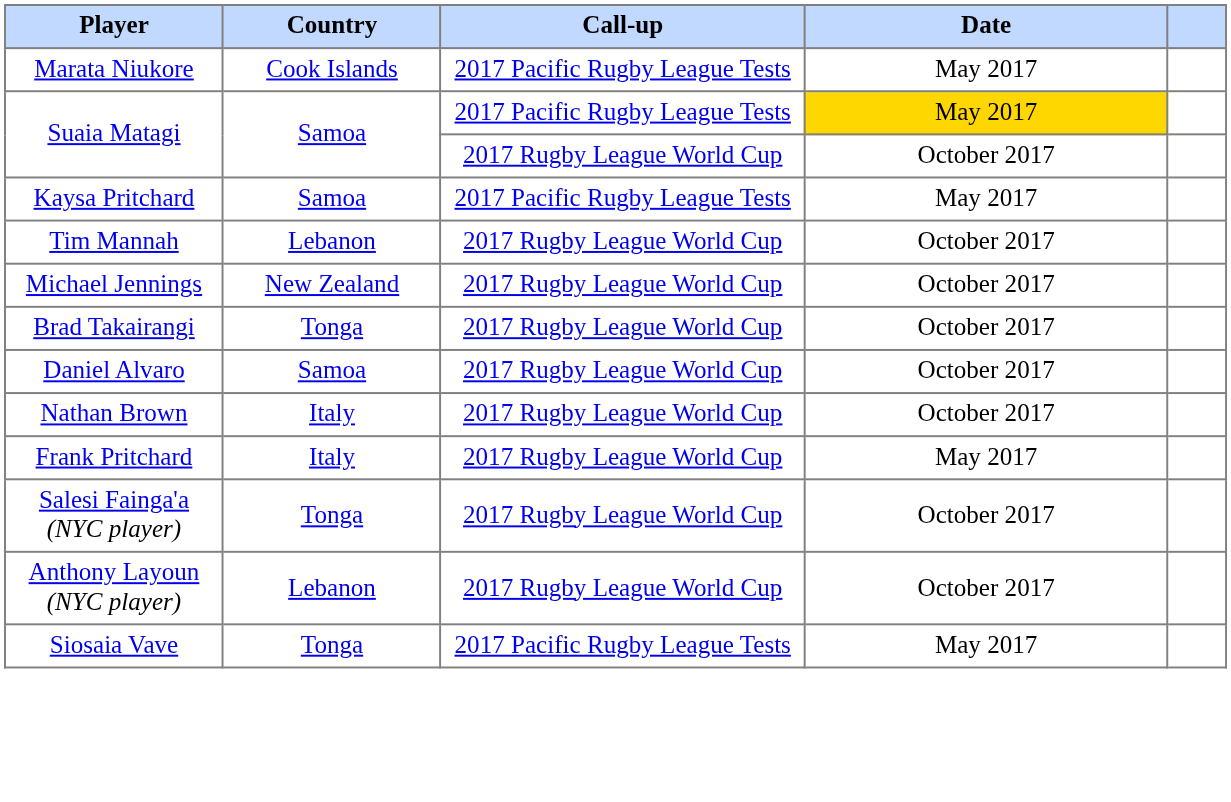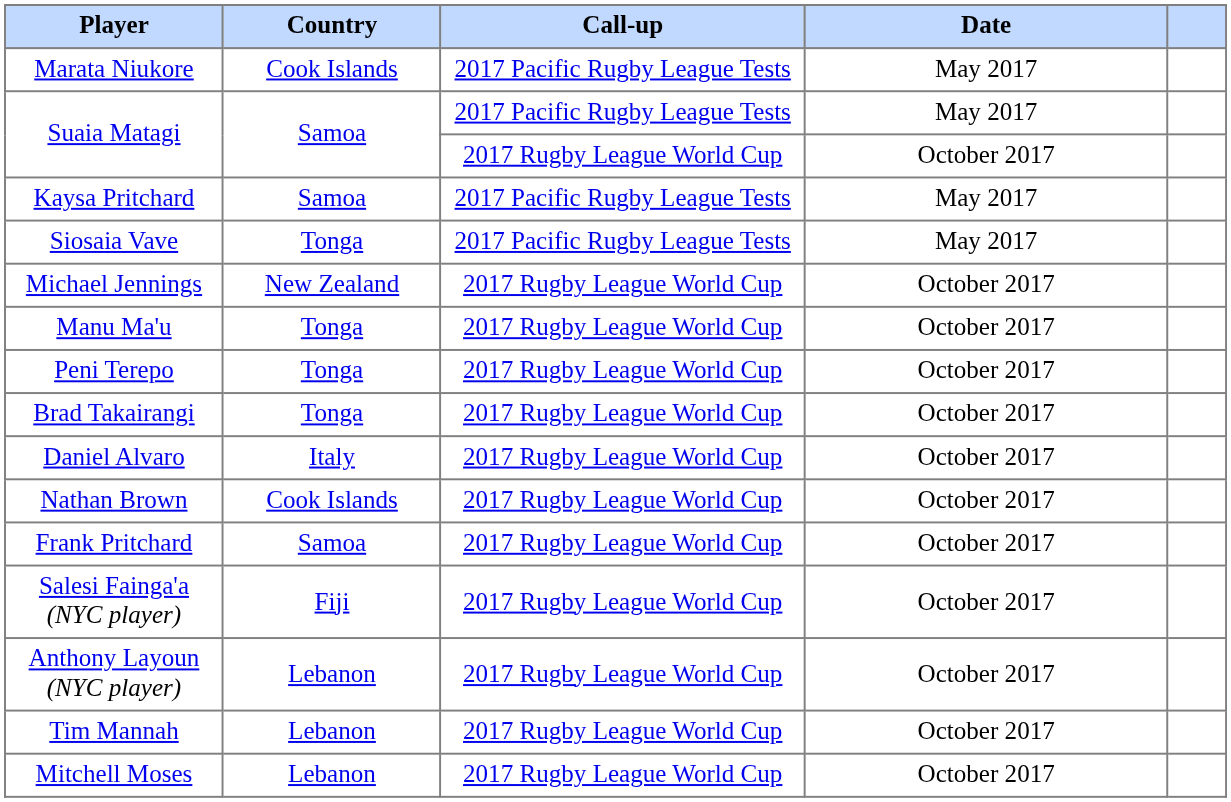 <table border="1" cellpadding="3" cellspacing="0" style="border-collapse:collapse; font-size:80%; text-align:center; width:100%;">
 <tr style="background:#bdb76b;">
 </tr>
 <tr bgcolor=#bdb76b>
 <th style="background:#c1d8ff; text-align:center; width:15%;">Player</th>
 <th style="background:#c1d8ff; text-align:center; width:15%;">Country</th>
 <th style="background:#c1d8ff; text-align:center; width:25%;">Call-up</th>
 <th style="background:#c1d8ff; text-align:center; width:25%;">Date</th>
 <th style="background:#c1d8ff; text-align:center; width:4%;"></th>
 </tr>
 <tr>
 <td><a href='#'>Marata Niukore</a></td>
 <td> <a href='#'>Cook Islands</a></td>
 <td><a href='#'>2017 Pacific Rugby League Tests</a></td>
 <td>May 2017</td>
 <td></td>
 </tr>
 <tr>
 <td rowspan=2><a href='#'>Suaia Matagi</a></td>
 <td rowspan=2> <a href='#'>Samoa</a></td>
 <td><a href='#'>2017 Pacific Rugby League Tests</a></td>
-<td style="background: gold;">May 2017</td>
+<td>May 2017</td>
 <td></td>
 </tr>
 <tr>
 <td><a href='#'>2017 Rugby League World Cup</a></td>
 <td>October 2017</td>
 <td></td>
 </tr>
 <tr>
 <td><a href='#'>Kaysa Pritchard</a></td>
 <td> <a href='#'>Samoa</a></td>
 <td><a href='#'>2017 Pacific Rugby League Tests</a></td>
 <td>May 2017</td>
 <td></td>
 </tr>
 <tr>
-<td><a href='#'>Tim Mannah</a></td>
-<td> <a href='#'>Lebanon</a></td>
+<td><a href='#'>Siosaia Vave</a></td>
+<td> <a href='#'>Tonga</a></td>
+<td><a href='#'>2017 Pacific Rugby League Tests</a></td>
+<td>May 2017</td>
+<td></td>
+</tr>
+<tr>
+<td><a href='#'>Michael Jennings</a></td>
+<td> <a href='#'>New Zealand</a></td>
 <td><a href='#'>2017 Rugby League World Cup</a></td>
 <td>October 2017</td>
 <td></td>
 </tr>
 <tr>
-<td><a href='#'>Michael Jennings</a></td>
-<td> <a href='#'>New Zealand</a></td>
+<td><a href='#'>Manu Ma'u</a></td>
+<td> <a href='#'>Tonga</a></td>
+<td><a href='#'>2017 Rugby League World Cup</a></td>
+<td>October 2017</td>
+<td></td>
+</tr>
+<tr>
+<td><a href='#'>Peni Terepo</a></td>
+<td> <a href='#'>Tonga</a></td>
 <td><a href='#'>2017 Rugby League World Cup</a></td>
 <td>October 2017</td>
 <td></td>
 </tr>
 <tr>
 <td><a href='#'>Brad Takairangi</a></td>
 <td> <a href='#'>Tonga</a></td>
 <td><a href='#'>2017 Rugby League World Cup</a></td>
 <td>October 2017</td>
 <td></td>
 </tr>
 <tr>
 <td><a href='#'>Daniel Alvaro</a></td>
+<td> <a href='#'>Italy</a></td>
+<td><a href='#'>2017 Rugby League World Cup</a></td>
+<td>October 2017</td>
+<td></td>
+</tr>
+<tr>
+<td><a href='#'>Nathan Brown</a></td>
+<td> <a href='#'>Cook Islands</a></td>
+<td><a href='#'>2017 Rugby League World Cup</a></td>
+<td>October 2017</td>
+<td></td>
+</tr>
+<tr>
+<td><a href='#'>Frank Pritchard</a></td>
 <td> <a href='#'>Samoa</a></td>
 <td><a href='#'>2017 Rugby League World Cup</a></td>
 <td>October 2017</td>
 <td></td>
 </tr>
 <tr>
-<td><a href='#'>Nathan Brown</a></td>
-<td> <a href='#'>Italy</a></td>
-<td><a href='#'>2017 Rugby League World Cup</a></td>
-<td>October 2017</td>
-<td></td>
-</tr>
-<tr>
-<td><a href='#'>Frank Pritchard</a></td>
-<td> <a href='#'>Italy</a></td>
-<td><a href='#'>2017 Rugby League World Cup</a></td>
-<td>May 2017</td>
-<td></td>
-</tr>
-<tr>
 <td><a href='#'>Salesi Fainga'a</a> <em>(NYC player)</em></td>
-<td> <a href='#'>Tonga</a></td>
+<td> <a href='#'>Fiji</a></td>
 <td><a href='#'>2017 Rugby League World Cup</a></td>
 <td>October 2017</td>
 <td></td>
 </tr>
 <tr>
 <td><a href='#'>Anthony Layoun</a> <em>(NYC player)</em></td>
 <td> <a href='#'>Lebanon</a></td>
 <td><a href='#'>2017 Rugby League World Cup</a></td>
 <td>October 2017</td>
 <td></td>
 </tr>
 <tr>
-<td><a href='#'>Siosaia Vave</a></td>
-<td> <a href='#'>Tonga</a></td>
-<td><a href='#'>2017 Pacific Rugby League Tests</a></td>
-<td>May 2017</td>
+<td><a href='#'>Tim Mannah</a></td>
+<td> <a href='#'>Lebanon</a></td>
+<td><a href='#'>2017 Rugby League World Cup</a></td>
+<td>October 2017</td>
+<td></td>
+</tr>
+<tr>
+<td><a href='#'>Mitchell Moses</a></td>
+<td> <a href='#'>Lebanon</a></td>
+<td><a href='#'>2017 Rugby League World Cup</a></td>
+<td>October 2017</td>
 <td></td>
 </tr>
 </table>
